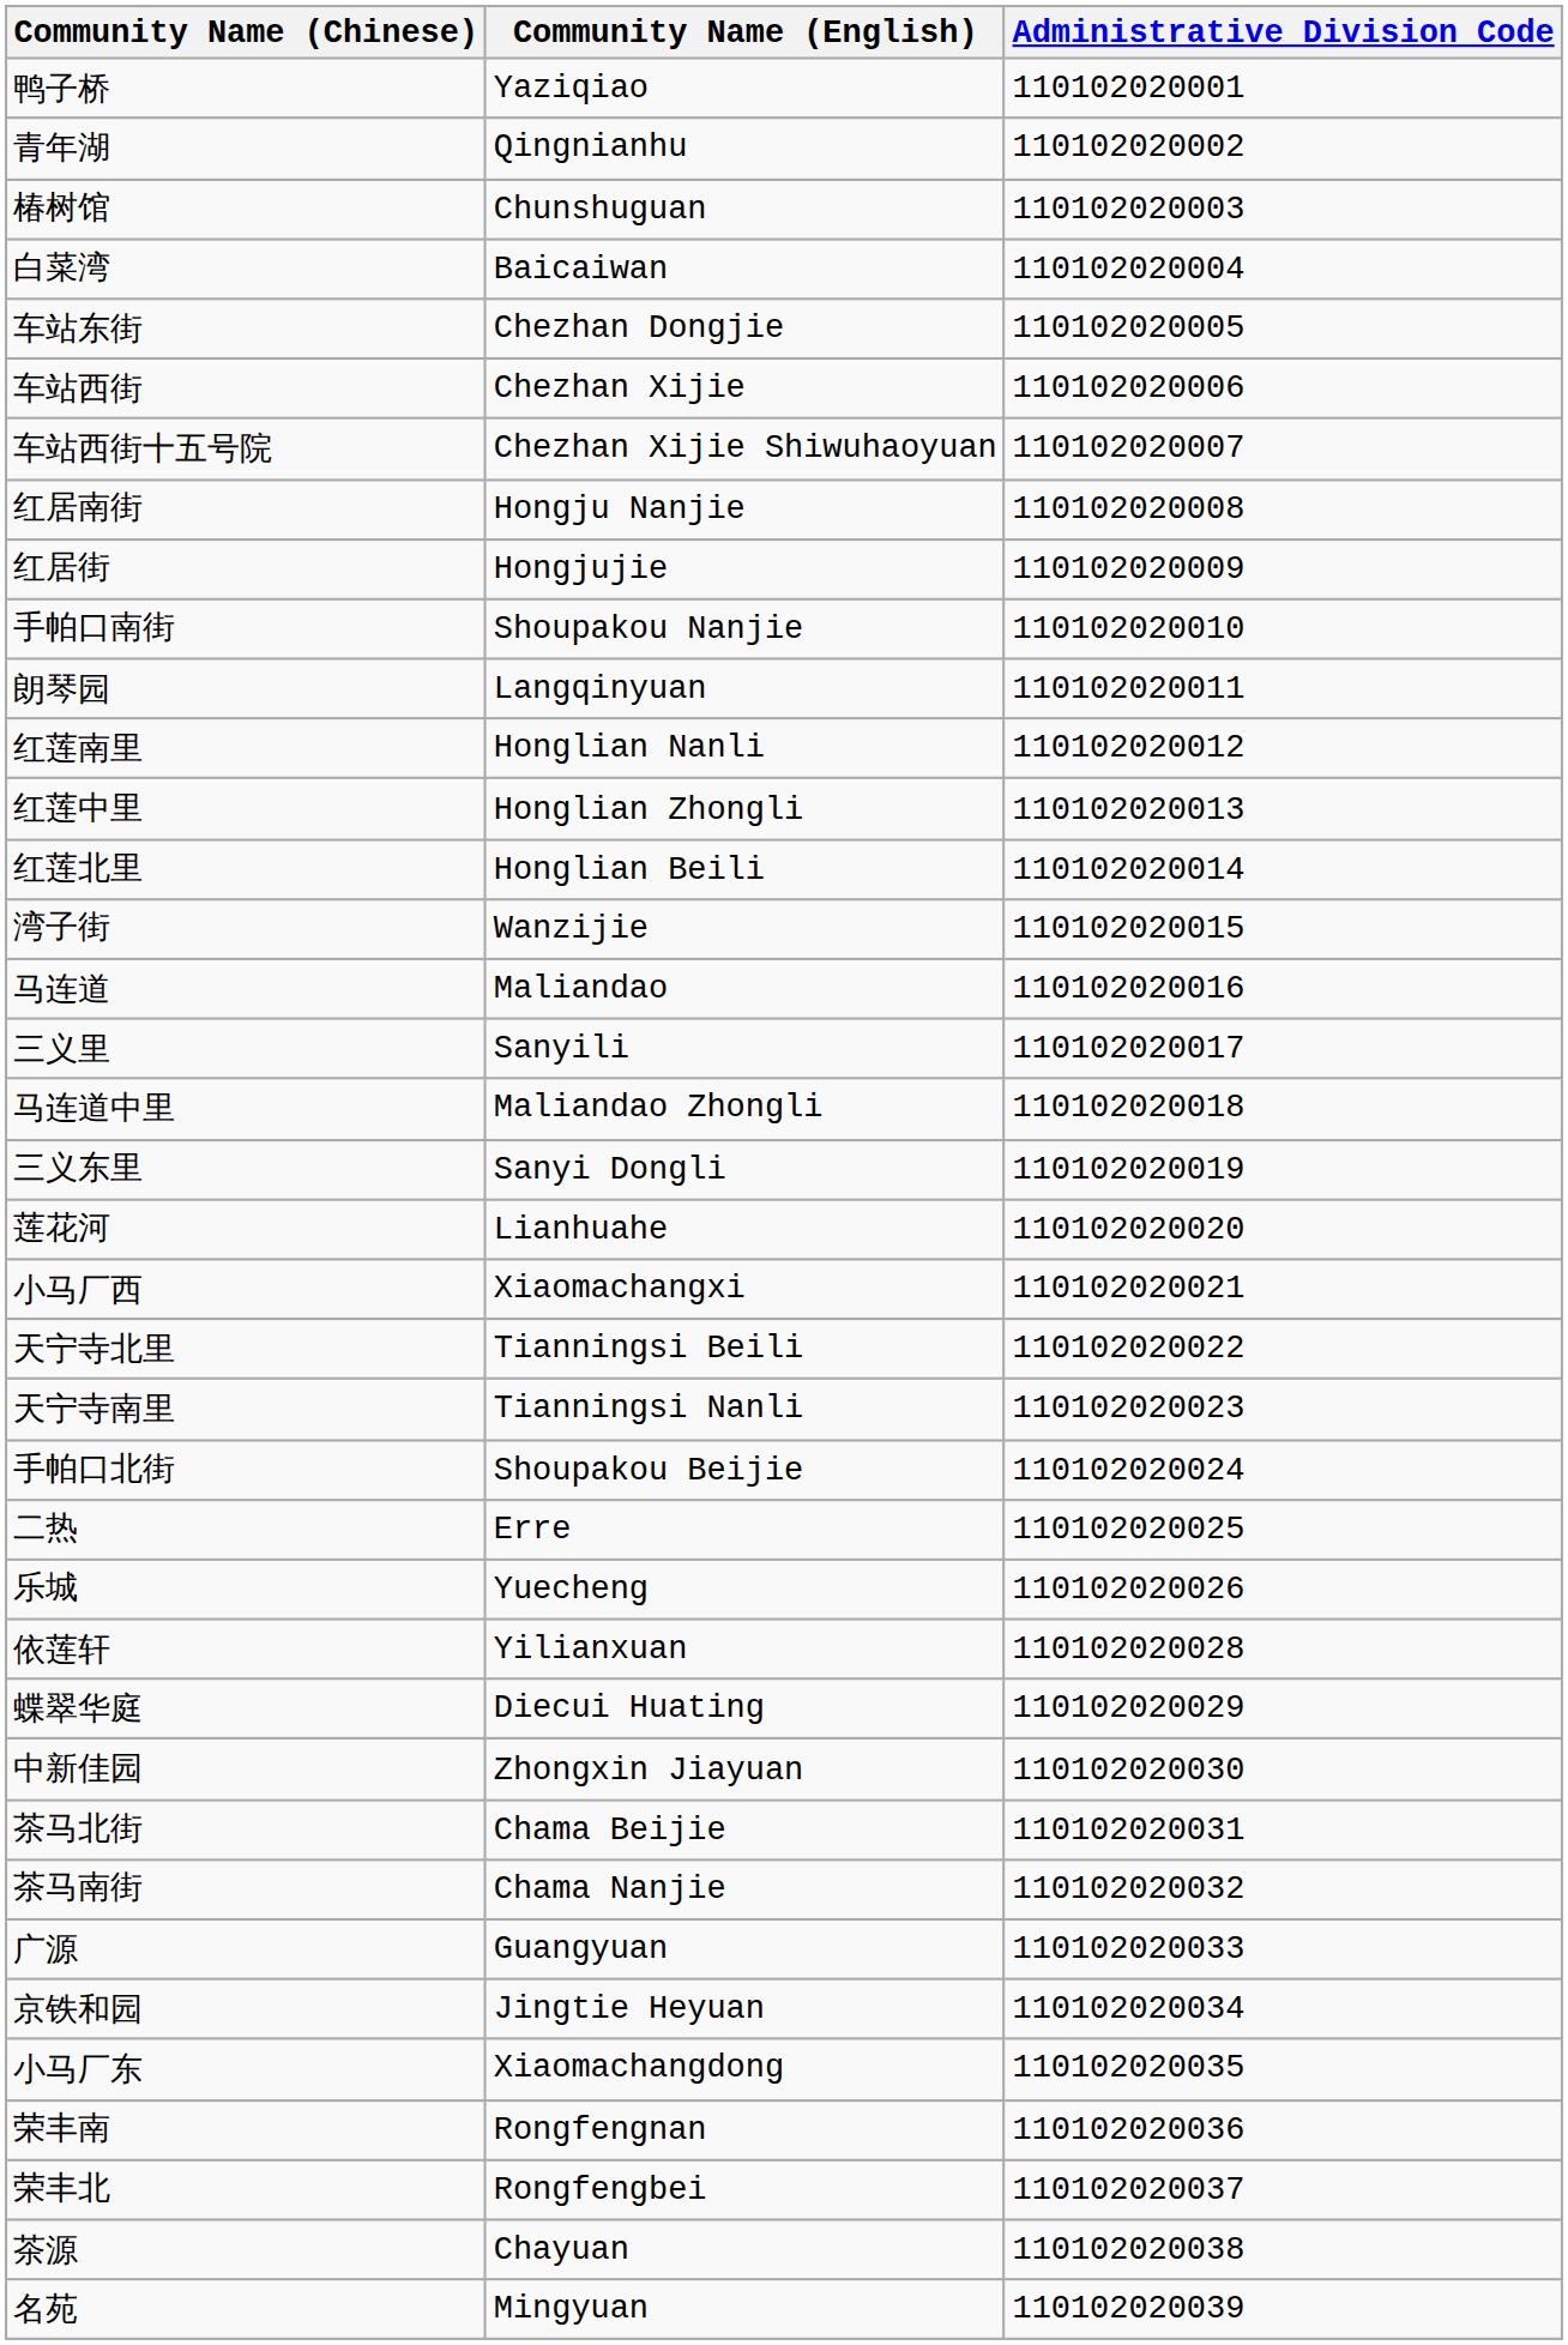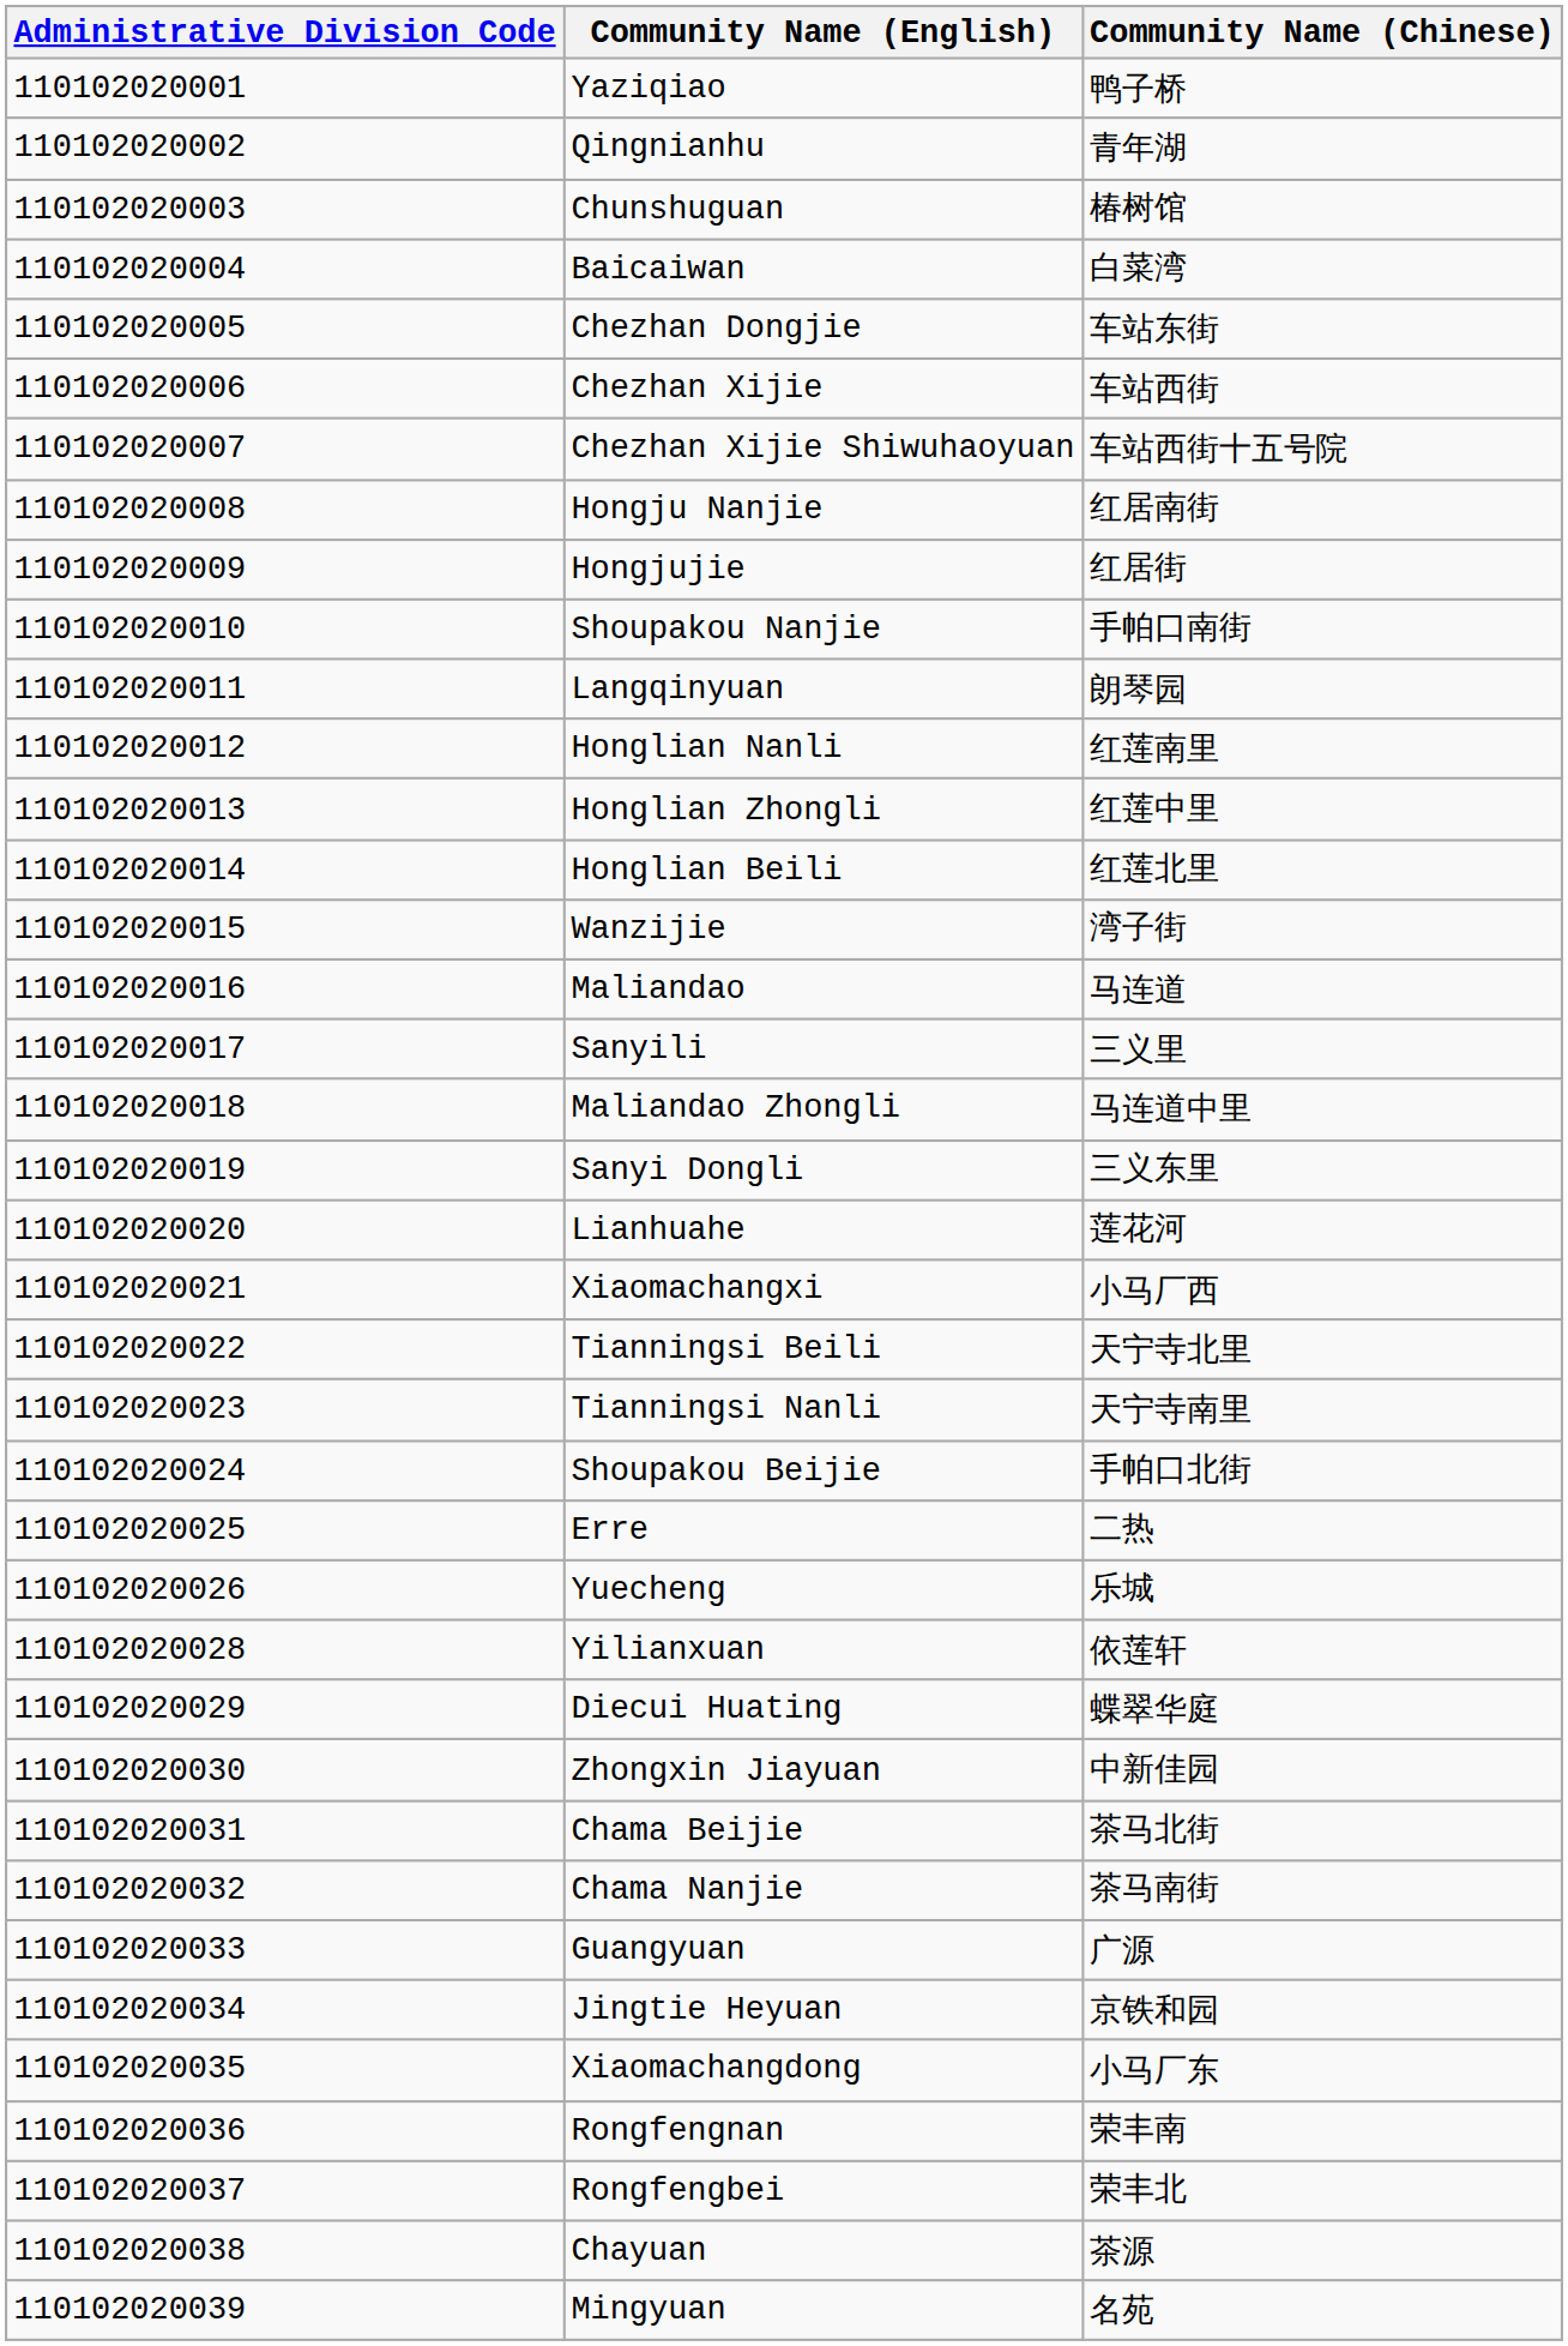 <table class="wikitable sortable">
 <tr>
+<th><a href='#'>Administrative Division Code</a></th>
+<th>Community Name (English)</th>
 <th>Community Name (Chinese)</th>
-<th>Community Name (English)</th>
-<th><a href='#'>Administrative Division Code</a></th>
 </tr>
 <tr>
+<td>110102020001</td>
+<td>Yaziqiao</td>
 <td>鸭子桥</td>
-<td>Yaziqiao</td>
-<td>110102020001</td>
 </tr>
 <tr>
+<td>110102020002</td>
+<td>Qingnianhu</td>
 <td>青年湖</td>
-<td>Qingnianhu</td>
-<td>110102020002</td>
 </tr>
 <tr>
+<td>110102020003</td>
+<td>Chunshuguan</td>
 <td>椿树馆</td>
-<td>Chunshuguan</td>
-<td>110102020003</td>
 </tr>
 <tr>
+<td>110102020004</td>
+<td>Baicaiwan</td>
 <td>白菜湾</td>
-<td>Baicaiwan</td>
-<td>110102020004</td>
 </tr>
 <tr>
+<td>110102020005</td>
+<td>Chezhan Dongjie</td>
 <td>车站东街</td>
-<td>Chezhan Dongjie</td>
-<td>110102020005</td>
 </tr>
 <tr>
+<td>110102020006</td>
+<td>Chezhan Xijie</td>
 <td>车站西街</td>
-<td>Chezhan Xijie</td>
-<td>110102020006</td>
 </tr>
 <tr>
+<td>110102020007</td>
+<td>Chezhan Xijie Shiwuhaoyuan</td>
 <td>车站西街十五号院</td>
-<td>Chezhan Xijie Shiwuhaoyuan</td>
-<td>110102020007</td>
 </tr>
 <tr>
+<td>110102020008</td>
+<td>Hongju Nanjie</td>
 <td>红居南街</td>
-<td>Hongju Nanjie</td>
-<td>110102020008</td>
 </tr>
 <tr>
+<td>110102020009</td>
+<td>Hongjujie</td>
 <td>红居街</td>
-<td>Hongjujie</td>
-<td>110102020009</td>
 </tr>
 <tr>
+<td>110102020010</td>
+<td>Shoupakou Nanjie</td>
 <td>手帕口南街</td>
-<td>Shoupakou Nanjie</td>
-<td>110102020010</td>
 </tr>
 <tr>
+<td>110102020011</td>
+<td>Langqinyuan</td>
 <td>朗琴园</td>
-<td>Langqinyuan</td>
-<td>110102020011</td>
 </tr>
 <tr>
+<td>110102020012</td>
+<td>Honglian Nanli</td>
 <td>红莲南里</td>
-<td>Honglian Nanli</td>
-<td>110102020012</td>
 </tr>
 <tr>
+<td>110102020013</td>
+<td>Honglian Zhongli</td>
 <td>红莲中里</td>
-<td>Honglian Zhongli</td>
-<td>110102020013</td>
 </tr>
 <tr>
+<td>110102020014</td>
+<td>Honglian Beili</td>
 <td>红莲北里</td>
-<td>Honglian Beili</td>
-<td>110102020014</td>
 </tr>
 <tr>
+<td>110102020015</td>
+<td>Wanzijie</td>
 <td>湾子街</td>
-<td>Wanzijie</td>
-<td>110102020015</td>
 </tr>
 <tr>
+<td>110102020016</td>
+<td>Maliandao</td>
 <td>马连道</td>
-<td>Maliandao</td>
-<td>110102020016</td>
 </tr>
 <tr>
+<td>110102020017</td>
+<td>Sanyili</td>
 <td>三义里</td>
-<td>Sanyili</td>
-<td>110102020017</td>
 </tr>
 <tr>
+<td>110102020018</td>
+<td>Maliandao Zhongli</td>
 <td>马连道中里</td>
-<td>Maliandao Zhongli</td>
-<td>110102020018</td>
 </tr>
 <tr>
+<td>110102020019</td>
+<td>Sanyi Dongli</td>
 <td>三义东里</td>
-<td>Sanyi Dongli</td>
-<td>110102020019</td>
 </tr>
 <tr>
+<td>110102020020</td>
+<td>Lianhuahe</td>
 <td>莲花河</td>
-<td>Lianhuahe</td>
-<td>110102020020</td>
 </tr>
 <tr>
+<td>110102020021</td>
+<td>Xiaomachangxi</td>
 <td>小马厂西</td>
-<td>Xiaomachangxi</td>
-<td>110102020021</td>
 </tr>
 <tr>
+<td>110102020022</td>
+<td>Tianningsi Beili</td>
 <td>天宁寺北里</td>
-<td>Tianningsi Beili</td>
-<td>110102020022</td>
 </tr>
 <tr>
+<td>110102020023</td>
+<td>Tianningsi Nanli</td>
 <td>天宁寺南里</td>
-<td>Tianningsi Nanli</td>
-<td>110102020023</td>
 </tr>
 <tr>
+<td>110102020024</td>
+<td>Shoupakou Beijie</td>
 <td>手帕口北街</td>
-<td>Shoupakou Beijie</td>
-<td>110102020024</td>
 </tr>
 <tr>
+<td>110102020025</td>
+<td>Erre</td>
 <td>二热</td>
-<td>Erre</td>
-<td>110102020025</td>
 </tr>
 <tr>
+<td>110102020026</td>
+<td>Yuecheng</td>
 <td>乐城</td>
-<td>Yuecheng</td>
-<td>110102020026</td>
 </tr>
 <tr>
+<td>110102020028</td>
+<td>Yilianxuan</td>
 <td>依莲轩</td>
-<td>Yilianxuan</td>
-<td>110102020028</td>
 </tr>
 <tr>
+<td>110102020029</td>
+<td>Diecui Huating</td>
 <td>蝶翠华庭</td>
-<td>Diecui Huating</td>
-<td>110102020029</td>
 </tr>
 <tr>
+<td>110102020030</td>
+<td>Zhongxin Jiayuan</td>
 <td>中新佳园</td>
-<td>Zhongxin Jiayuan</td>
-<td>110102020030</td>
 </tr>
 <tr>
+<td>110102020031</td>
+<td>Chama Beijie</td>
 <td>茶马北街</td>
-<td>Chama Beijie</td>
-<td>110102020031</td>
 </tr>
 <tr>
+<td>110102020032</td>
+<td>Chama Nanjie</td>
 <td>茶马南街</td>
-<td>Chama Nanjie</td>
-<td>110102020032</td>
 </tr>
 <tr>
+<td>110102020033</td>
+<td>Guangyuan</td>
 <td>广源</td>
-<td>Guangyuan</td>
-<td>110102020033</td>
 </tr>
 <tr>
+<td>110102020034</td>
+<td>Jingtie Heyuan</td>
 <td>京铁和园</td>
-<td>Jingtie Heyuan</td>
-<td>110102020034</td>
 </tr>
 <tr>
+<td>110102020035</td>
+<td>Xiaomachangdong</td>
 <td>小马厂东</td>
-<td>Xiaomachangdong</td>
-<td>110102020035</td>
 </tr>
 <tr>
+<td>110102020036</td>
+<td>Rongfengnan</td>
 <td>荣丰南</td>
-<td>Rongfengnan</td>
-<td>110102020036</td>
 </tr>
 <tr>
+<td>110102020037</td>
+<td>Rongfengbei</td>
 <td>荣丰北</td>
-<td>Rongfengbei</td>
-<td>110102020037</td>
 </tr>
 <tr>
+<td>110102020038</td>
+<td>Chayuan</td>
 <td>茶源</td>
-<td>Chayuan</td>
-<td>110102020038</td>
 </tr>
 <tr>
+<td>110102020039</td>
+<td>Mingyuan</td>
 <td>名苑</td>
-<td>Mingyuan</td>
-<td>110102020039</td>
 </tr>
 </table>
